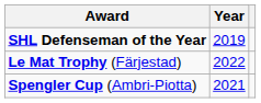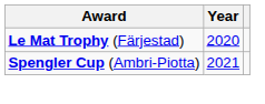 <table class="wikitable">
 <tr>
 <th>Award</th>
 <th>Year</th>
 <th></th>
 </tr>
 <tr>
-<td><a href='#'><strong>SHL</strong></a> <strong>Defenseman of the Year</strong></td>
-<td><a href='#'>2019</a></td>
-<td></td>
-</tr>
-<tr>
 <td><strong><a href='#'>Le Mat Trophy</a></strong> (<a href='#'>Färjestad</a>)</td>
-<td><a href='#'>2022</a></td>
+<td><a href='#'>2020</a></td>
 <td></td>
 </tr>
 <tr>
 <td><strong><a href='#'>Spengler Cup</a></strong> (<a href='#'>Ambri-Piotta</a>)</td>
 <td><a href='#'>2021</a></td>
 <td></td>
 </tr>
 </table>
